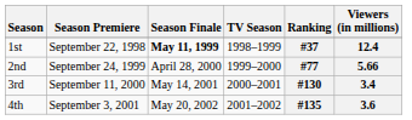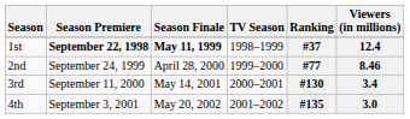 <table class="wikitable">
 <tr style="background-color:#E0E0E0" valign="bottom">
 <th>Season</th>
 <th>Season Premiere</th>
 <th>Season Finale</th>
 <th>TV Season</th>
 <th>Ranking</th>
 <th>Viewers<br>(in millions)</th>
 </tr>
 <tr style="background-color:#E0E0E0">
 </tr>
 <tr style="background-color:#F9F9F9">
 <td>1st</td>
-<td>September 22, 1998</td>
+<td><strong>September 22, 1998</strong></td>
 <td><strong>May 11, 1999</strong></td>
 <td>1998–1999</td>
 <th>#37</th>
 <th>12.4</th>
 </tr>
 <tr style="background-color:#F9F9F9">
 <td>2nd</td>
 <td>September 24, 1999</td>
 <td>April 28, 2000</td>
 <td>1999–2000</td>
 <th>#77</th>
-<th>5.66</th>
+<th>8.46</th>
 </tr>
 <tr style="background-color:#F9F9F9">
 <td>3rd</td>
 <td>September 11, 2000</td>
 <td>May 14, 2001</td>
 <td>2000–2001</td>
 <th>#130</th>
 <th>3.4</th>
 </tr>
 <tr style="background-color:#F9F9F9">
 <td>4th</td>
 <td>September 3, 2001</td>
 <td>May 20, 2002</td>
 <td>2001–2002</td>
 <th>#135</th>
-<th>3.6</th>
+<th>3.0</th>
 </tr>
 </table>
